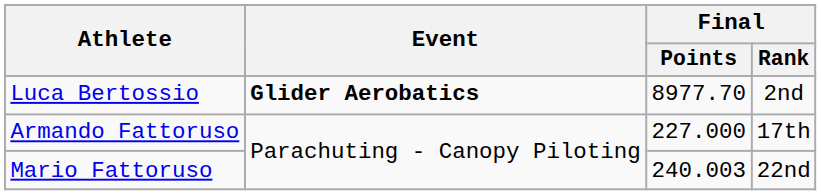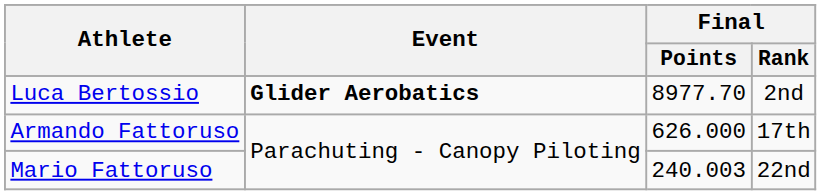 <table class=wikitable style="font-size:90%">
 <tr>
 <th rowspan="2">Athlete</th>
 <th rowspan="2">Event</th>
 <th colspan="2">Final</th>
 </tr>
 <tr style="font-size:95%">
 <th>Points</th>
 <th>Rank</th>
 </tr>
 <tr align=center>
 <td align=left><a href='#'>Luca Bertossio</a></td>
 <td align=left><strong>Glider Aerobatics</strong></td>
 <td>8977.70</td>
 <td>2nd</td>
 </tr>
 <tr align=center>
 <td align=left><a href='#'>Armando Fattoruso</a></td>
 <td rowspan=2>Parachuting - Canopy Piloting</td>
-<td>227.000</td>
+<td>626.000</td>
 <td>17th</td>
 </tr>
 <tr align=center>
 <td align=left><a href='#'>Mario Fattoruso</a></td>
 <td>240.003</td>
 <td>22nd</td>
 </tr>
 </table>
